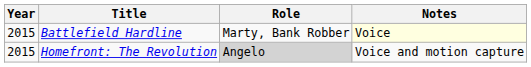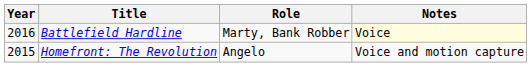 <table class="wikitable">
 <tr>
 <th>Year</th>
 <th>Title</th>
 <th>Role</th>
 <th>Notes</th>
 </tr>
 <tr>
-<td>2015</td>
+<td>2016</td>
 <td><em><a href='#'>Battlefield Hardline</a></em></td>
 <td>Marty, Bank Robber</td>
 <td style="background: lightyellow;">Voice</td>
 </tr>
 <tr>
 <td>2015</td>
 <td><em><a href='#'>Homefront: The Revolution</a></em></td>
-<td style="background: lightgrey;">Angelo</td>
+<td>Angelo</td>
 <td>Voice and motion capture</td>
 </tr>
 </table>
